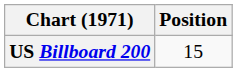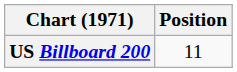 <table class="wikitable plainrowheaders" style="text-align:center">
 <tr>
 <th scope="col">Chart (1971)</th>
 <th scope="col">Position</th>
 </tr>
 <tr>
 <th scope="row">US <em><a href='#'>Billboard 200</a></em></th>
-<td>15</td>
+<td>11</td>
 </tr>
 </table>
